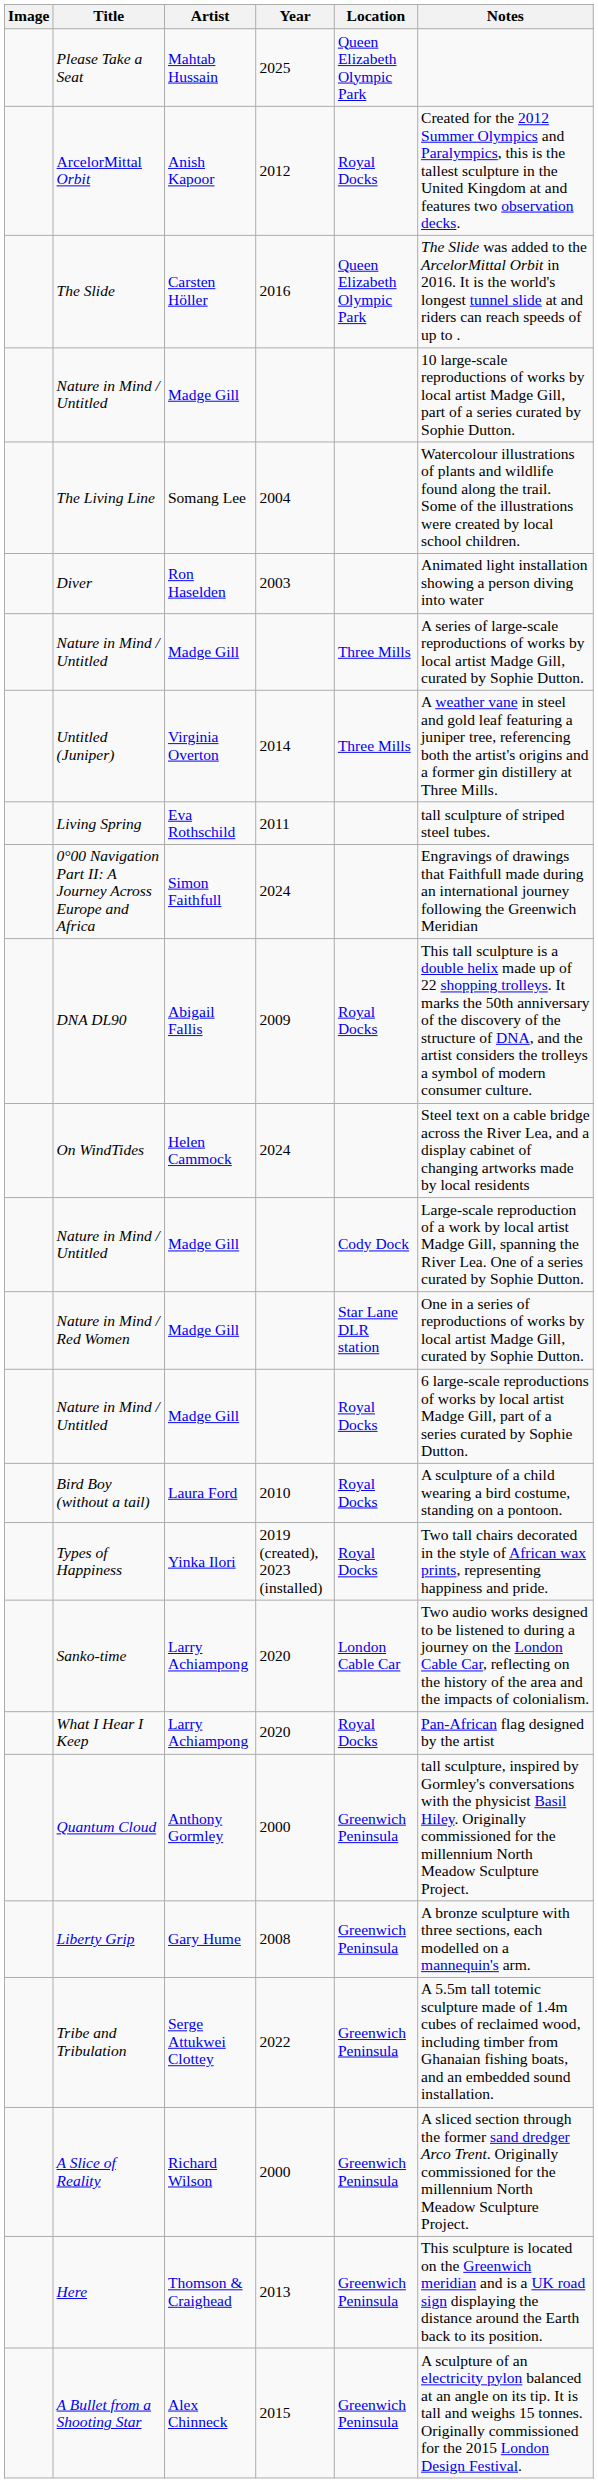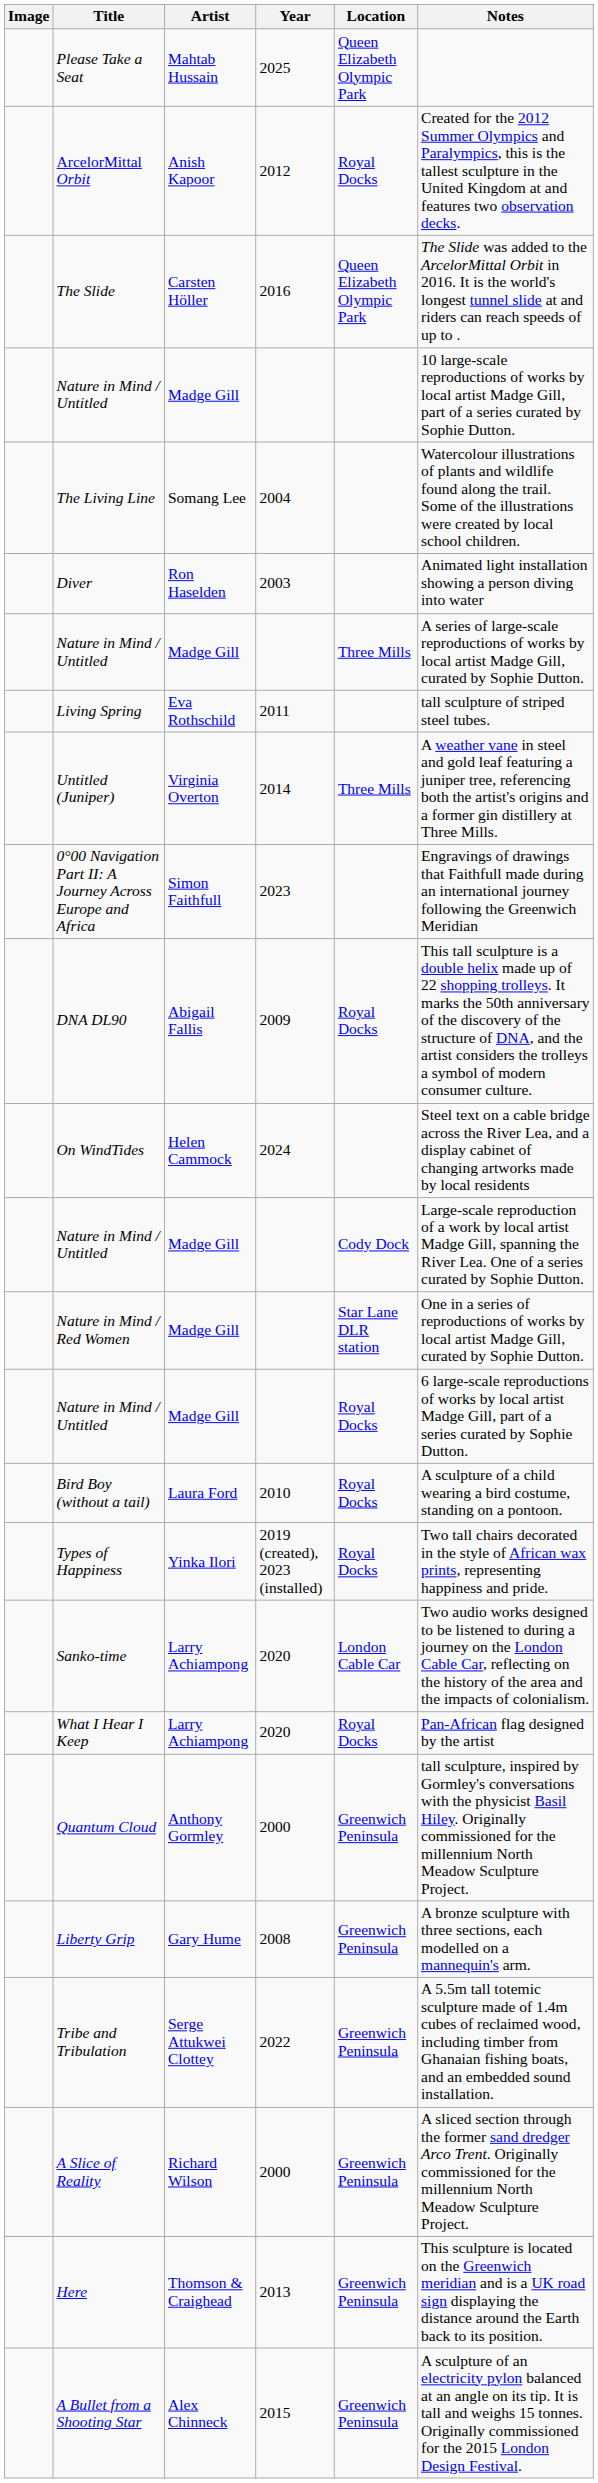 <table class="wikitable">
 <tr>
 <th>Image</th>
 <th>Title</th>
 <th>Artist</th>
 <th>Year</th>
 <th>Location</th>
 <th>Notes</th>
 </tr>
 <tr>
 <td></td>
 <td><em>Please Take a Seat</em></td>
 <td><a href='#'>Mahtab Hussain</a></td>
 <td>2025</td>
 <td><a href='#'>Queen Elizabeth Olympic Park</a><br></td>
 <td></td>
 </tr>
 <tr>
 <td></td>
 <td><a href='#'>ArcelorMittal <em>Orbit</em></a></td>
 <td><a href='#'>Anish Kapoor</a></td>
 <td>2012</td>
 <td><a href='#'>Royal Docks</a><br></td>
 <td>Created for the <a href='#'>2012 Summer Olympics</a> and <a href='#'>Paralympics</a>, this is the tallest sculpture in the United Kingdom at  and features two <a href='#'>observation decks</a>.</td>
 </tr>
 <tr>
 <td></td>
 <td><em>The Slide</em></td>
 <td><a href='#'>Carsten Höller</a></td>
 <td>2016</td>
 <td><a href='#'>Queen Elizabeth Olympic Park</a><br></td>
 <td><em>The Slide</em> was added to the <em>ArcelorMittal Orbit</em> in 2016. It is the world's longest <a href='#'>tunnel slide</a> at  and riders can reach speeds of up to .</td>
 </tr>
 <tr>
 <td></td>
 <td><em>Nature in Mind / Untitled</em></td>
 <td><a href='#'>Madge Gill</a></td>
 <td></td>
 <td></td>
 <td>10 large-scale reproductions of works by local artist Madge Gill, part of a series curated by Sophie Dutton.</td>
 </tr>
 <tr>
 <td></td>
 <td><em>The Living Line</em></td>
 <td>Somang Lee</td>
 <td>2004</td>
 <td></td>
 <td>Watercolour illustrations of plants and wildlife found along the trail. Some of the illustrations were created by local school children.</td>
 </tr>
 <tr>
 <td></td>
 <td><em>Diver</em></td>
 <td><a href='#'>Ron Haselden</a></td>
 <td>2003</td>
 <td></td>
 <td>Animated light installation showing a person diving into water</td>
 </tr>
 <tr>
 <td></td>
 <td><em>Nature in Mind /  Untitled</em></td>
 <td><a href='#'>Madge Gill</a></td>
 <td></td>
 <td><a href='#'>Three Mills</a><br></td>
 <td>A series of large-scale reproductions of works by local artist Madge Gill, curated by Sophie Dutton.</td>
 </tr>
 <tr>
 <td></td>
+<td><em>Living Spring</em></td>
+<td><a href='#'>Eva Rothschild</a></td>
+<td>2011</td>
+<td></td>
+<td> tall sculpture of striped steel tubes.</td>
+</tr>
+<tr>
+<td></td>
 <td><em>Untitled (Juniper)</em></td>
 <td><a href='#'>Virginia Overton</a></td>
 <td>2014</td>
 <td><a href='#'>Three Mills</a><br></td>
 <td>A <a href='#'>weather vane</a> in steel and gold leaf featuring a juniper tree, referencing both the artist's origins and a former gin distillery at Three Mills.</td>
 </tr>
 <tr>
 <td></td>
-<td><em>Living Spring</em></td>
-<td><a href='#'>Eva Rothschild</a></td>
-<td>2011</td>
-<td></td>
-<td> tall sculpture of striped steel tubes.</td>
-</tr>
-<tr>
-<td></td>
 <td><em>0°00 Navigation Part II: A Journey Across Europe and Africa</em></td>
 <td><a href='#'>Simon Faithfull</a></td>
-<td>2024</td>
+<td>2023</td>
 <td></td>
 <td>Engravings of drawings that Faithfull made during an international journey following the Greenwich Meridian</td>
 </tr>
 <tr>
 <td></td>
 <td><em>DNA DL90</em></td>
 <td><a href='#'>Abigail Fallis</a></td>
 <td>2009</td>
 <td><a href='#'>Royal Docks</a><br></td>
 <td>This  tall sculpture is a <a href='#'>double helix</a> made up of 22 <a href='#'>shopping trolleys</a>. It marks the 50th anniversary of the discovery of the structure of <a href='#'>DNA</a>, and the artist considers the trolleys a symbol of modern consumer culture.</td>
 </tr>
 <tr>
 <td></td>
 <td><em>On WindTides</em></td>
 <td><a href='#'>Helen Cammock</a></td>
 <td>2024</td>
 <td></td>
 <td>Steel text on a cable bridge across the River Lea, and a display cabinet of changing artworks made by local residents</td>
 </tr>
 <tr>
 <td></td>
 <td><em>Nature in Mind / Untitled</em></td>
 <td><a href='#'>Madge Gill</a></td>
 <td></td>
 <td><a href='#'>Cody Dock</a><br></td>
 <td>Large-scale reproduction of a work by local artist Madge Gill, spanning the River Lea. One of a series curated by Sophie Dutton.</td>
 </tr>
 <tr>
 <td></td>
 <td><em>Nature in Mind / Red Women</em></td>
 <td><a href='#'>Madge Gill</a></td>
 <td></td>
 <td><a href='#'>Star Lane DLR station</a><br></td>
 <td>One in a series of reproductions of works by local artist Madge Gill, curated by Sophie Dutton.</td>
 </tr>
 <tr>
 <td></td>
 <td><em>Nature in Mind / Untitled</em></td>
 <td><a href='#'>Madge Gill</a></td>
 <td></td>
 <td><a href='#'>Royal Docks</a><br></td>
 <td>6 large-scale reproductions of works by local artist Madge Gill, part of a series curated by Sophie Dutton.</td>
 </tr>
 <tr>
 <td></td>
 <td><em>Bird Boy (without a tail)</em></td>
 <td><a href='#'>Laura Ford</a></td>
 <td>2010</td>
 <td><a href='#'>Royal Docks</a><br></td>
 <td>A sculpture of a child wearing a bird costume, standing on a pontoon.</td>
 </tr>
 <tr>
 <td></td>
 <td><em>Types of Happiness</em></td>
 <td><a href='#'>Yinka Ilori</a></td>
 <td>2019 (created), 2023 (installed)</td>
 <td><a href='#'>Royal Docks</a><br></td>
 <td>Two  tall chairs decorated in the style of <a href='#'>African wax prints</a>, representing happiness and pride.</td>
 </tr>
 <tr>
 <td></td>
 <td><em>Sanko-time</em></td>
 <td><a href='#'>Larry Achiampong</a></td>
 <td>2020</td>
 <td><a href='#'>London Cable Car</a><br></td>
 <td>Two audio works designed to be listened to during a journey on the <a href='#'>London Cable Car</a>, reflecting on the history of the area and the impacts of colonialism.</td>
 </tr>
 <tr>
 <td></td>
 <td><em>What I Hear I Keep</em></td>
 <td><a href='#'>Larry Achiampong</a></td>
 <td>2020</td>
 <td><a href='#'>Royal Docks</a><br></td>
 <td><a href='#'>Pan-African</a> flag designed by the artist</td>
 </tr>
 <tr>
 <td></td>
 <td><em><a href='#'>Quantum Cloud</a></em></td>
 <td><a href='#'>Anthony Gormley</a></td>
 <td>2000</td>
 <td><a href='#'>Greenwich Peninsula</a><br></td>
 <td> tall sculpture, inspired by Gormley's conversations with the physicist <a href='#'>Basil Hiley</a>. Originally commissioned for the millennium North Meadow Sculpture Project.</td>
 </tr>
 <tr>
 <td></td>
 <td><em><a href='#'>Liberty Grip</a></em></td>
 <td><a href='#'>Gary Hume</a></td>
 <td>2008</td>
 <td><a href='#'>Greenwich Peninsula</a><br></td>
 <td>A bronze sculpture with three sections, each modelled on a <a href='#'>mannequin's</a> arm.</td>
 </tr>
 <tr>
 <td></td>
 <td><em>Tribe and Tribulation</em></td>
 <td><a href='#'>Serge Attukwei Clottey</a></td>
 <td>2022</td>
 <td><a href='#'>Greenwich Peninsula</a><br></td>
 <td>A 5.5m tall totemic sculpture made of 1.4m cubes of reclaimed wood, including timber from Ghanaian fishing boats, and an embedded sound installation.</td>
 </tr>
 <tr>
 <td></td>
 <td><em><a href='#'>A Slice of Reality</a></em></td>
 <td><a href='#'>Richard Wilson</a></td>
 <td>2000</td>
 <td><a href='#'>Greenwich Peninsula</a><br></td>
 <td>A sliced section through the former <a href='#'>sand dredger</a> <em>Arco Trent</em>. Originally commissioned for the millennium North Meadow Sculpture Project.</td>
 </tr>
 <tr>
 <td></td>
 <td><em><a href='#'>Here</a></em></td>
 <td><a href='#'>Thomson & Craighead</a></td>
 <td>2013</td>
 <td><a href='#'>Greenwich Peninsula</a><br></td>
 <td>This sculpture is located on the <a href='#'>Greenwich meridian</a> and is a <a href='#'>UK road sign</a> displaying the  distance around the Earth back to its position.</td>
 </tr>
 <tr>
 <td></td>
 <td><em><a href='#'>A Bullet from a Shooting Star</a></em></td>
 <td><a href='#'>Alex Chinneck</a></td>
 <td>2015</td>
 <td><a href='#'>Greenwich Peninsula</a><br></td>
 <td>A sculpture of an <a href='#'>electricity pylon</a> balanced at an angle on its tip. It is  tall and weighs 15 tonnes. Originally commissioned for the 2015 <a href='#'>London Design Festival</a>.</td>
 </tr>
 </table>
